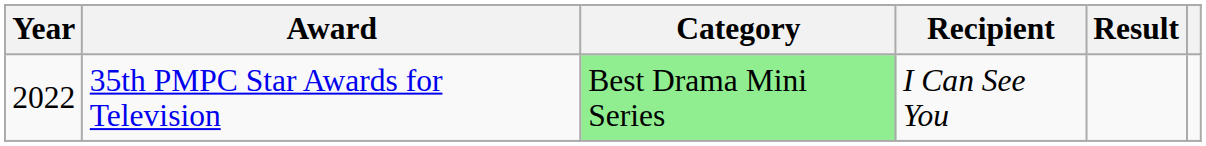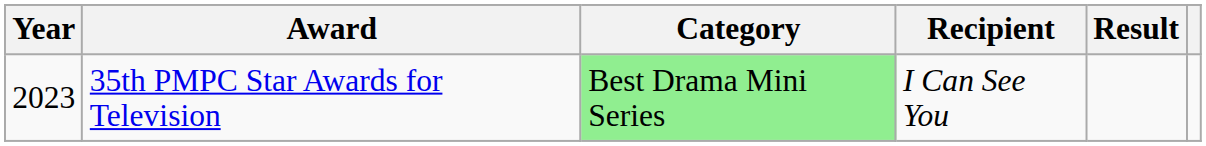 <table class="wikitable">
 <tr>
 <th>Year</th>
 <th>Award</th>
 <th>Category</th>
 <th>Recipient</th>
 <th>Result</th>
 <th></th>
 </tr>
 <tr>
-<td>2022</td>
+<td>2023</td>
 <td><a href='#'>35th PMPC Star Awards for Television</a></td>
 <td style="background: lightgreen;">Best Drama Mini Series</td>
 <td><em>I Can See You</em></td>
 <td></td>
 <td></td>
 </tr>
 </table>
